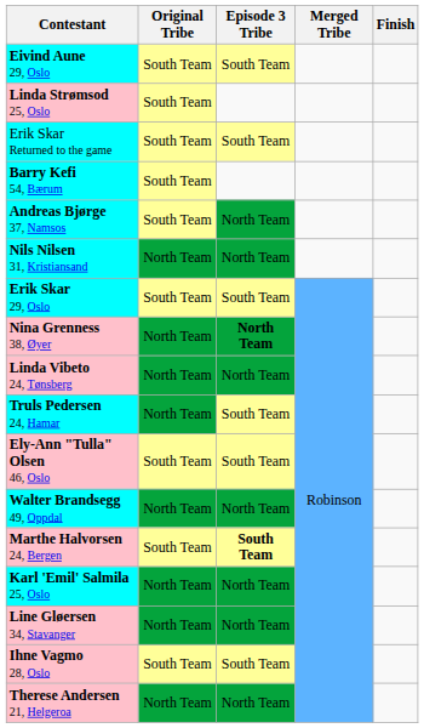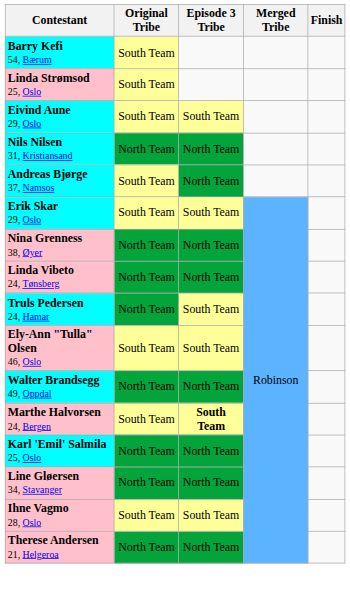 <table class="wikitable" style="margin:auto; text-align:center">
 <tr>
 <th width=140>Contestant</th>
 <th width=80>Original<br>Tribe</th>
 <th width=80>Episode 3<br>Tribe</th>
 <th width=80>Merged<br>Tribe</th>
 <th>Finish</th>
 </tr>
 <tr>
-<td align="left" bgcolor="cyan"><strong>Eivind Aune</strong><br><small>29, <a href='#'>Oslo</a></small></td>
+<td align="left" bgcolor="cyan"><strong>Barry Kefi</strong><br><small>54, <a href='#'>Bærum</a></small></td>
 <td bgcolor="#FFFF99">South Team</td>
-<td bgcolor="#FFFF99">South Team</td>
+<td></td>
 <td></td>
 <td></td>
 </tr>
 <tr>
 <td align="left" bgcolor="pink"><strong>Linda Strømsod</strong><br><small>25, <a href='#'>Oslo</a></small></td>
 <td bgcolor="#FFFF99">South Team</td>
 <td></td>
 <td></td>
 <td></td>
 </tr>
 <tr>
-<td align="left" bgcolor="cyan">Erik Skar<br><small>Returned to the game</small></td>
+<td align="left" bgcolor="cyan"><strong>Eivind Aune</strong><br><small>29, <a href='#'>Oslo</a></small></td>
 <td bgcolor="#FFFF99">South Team</td>
 <td bgcolor="#FFFF99">South Team</td>
 <td></td>
 <td></td>
 </tr>
 <tr>
-<td align="left" bgcolor="cyan"><strong>Barry Kefi</strong><br><small>54, <a href='#'>Bærum</a></small></td>
-<td bgcolor="#FFFF99">South Team</td>
-<td></td>
+<td align="left" bgcolor="cyan"><strong>Nils Nilsen</strong><br><small>31, <a href='#'>Kristiansand</a></small></td>
+<td bgcolor="#04a43c">North Team</td>
+<td bgcolor="#04a43c">North Team</td>
 <td></td>
 <td></td>
 </tr>
 <tr>
 <td align="left" bgcolor="cyan"><strong>Andreas Bjørge</strong><br><small>37, <a href='#'>Namsos</a></small></td>
 <td bgcolor="#FFFF99">South Team</td>
-<td bgcolor="#04a43c">North Team</td>
-<td></td>
-<td></td>
-</tr>
-<tr>
-<td align="left" bgcolor="cyan"><strong>Nils Nilsen</strong><br><small>31, <a href='#'>Kristiansand</a></small></td>
-<td bgcolor="#04a43c">North Team</td>
 <td bgcolor="#04a43c">North Team</td>
 <td></td>
 <td></td>
 </tr>
 <tr>
 <td align="left" bgcolor="cyan"><strong>Erik Skar</strong><br><small>29, <a href='#'>Oslo</a></small></td>
 <td bgcolor="#FFFF99">South Team</td>
 <td bgcolor="#FFFF99">South Team</td>
 <td align="center" bgcolor="#5CB3FF" rowspan=11>Robinson</td>
 <td></td>
 </tr>
 <tr>
 <td align="left" bgcolor="pink"><strong>Nina Grenness</strong><br><small>38, <a href='#'>Øyer</a></small></td>
 <td bgcolor="#04a43c">North Team</td>
-<td bgcolor="#04a43c"><strong>North Team</strong></td>
+<td bgcolor="#04a43c">North Team</td>
 <td></td>
 </tr>
 <tr>
 <td align="left" bgcolor="pink"><strong>Linda Vibeto</strong><br><small>24, <a href='#'>Tønsberg</a></small></td>
 <td bgcolor="#04a43c">North Team</td>
 <td bgcolor="#04a43c">North Team</td>
 <td></td>
 </tr>
 <tr>
 <td align="left" bgcolor="cyan"><strong>Truls Pedersen</strong><br><small>24, <a href='#'>Hamar</a></small></td>
 <td bgcolor="#04a43c">North Team</td>
 <td bgcolor="#FFFF99">South Team</td>
 <td></td>
 </tr>
 <tr>
 <td align="left" bgcolor="pink"><strong>Ely-Ann "Tulla" Olsen</strong><br><small>46, <a href='#'>Oslo</a></small></td>
 <td bgcolor="#FFFF99">South Team</td>
 <td bgcolor="#FFFF99">South Team</td>
 <td></td>
 </tr>
 <tr>
 <td align="left" bgcolor="cyan"><strong>Walter Brandsegg</strong><br><small>49, <a href='#'>Oppdal</a></small></td>
 <td bgcolor="#04a43c">North Team</td>
 <td bgcolor="#04a43c">North Team</td>
 <td></td>
 </tr>
 <tr>
 <td align="left" bgcolor="pink"><strong>Marthe Halvorsen</strong><br><small>24, <a href='#'>Bergen</a></small></td>
 <td bgcolor="#FFFF99">South Team</td>
 <td bgcolor="#FFFF99"><strong>South Team</strong></td>
 <td></td>
 </tr>
 <tr>
 <td align="left" bgcolor="cyan"><strong>Karl 'Emil' Salmila</strong><br><small>25, <a href='#'>Oslo</a></small></td>
 <td bgcolor="#04a43c">North Team</td>
 <td bgcolor="#04a43c">North Team</td>
 <td></td>
 </tr>
 <tr>
 <td align="left" bgcolor="pink"><strong>Line Gløersen</strong><br><small>34, <a href='#'>Stavanger</a></small></td>
 <td bgcolor="#04a43c">North Team</td>
 <td bgcolor="#04a43c">North Team</td>
 <td></td>
 </tr>
 <tr>
 <td align="left" bgcolor="pink"><strong>Ihne Vagmo</strong><br><small>28, <a href='#'>Oslo</a></small></td>
 <td bgcolor="#FFFF99">South Team</td>
 <td bgcolor="#FFFF99">South Team</td>
 <td></td>
 </tr>
 <tr>
 <td align="left" bgcolor="pink"><strong>Therese Andersen</strong><br><small>21, <a href='#'>Helgeroa</a></small></td>
 <td bgcolor="#04a43c">North Team</td>
 <td bgcolor="#04a43c">North Team</td>
 <td></td>
 </tr>
 </table>
